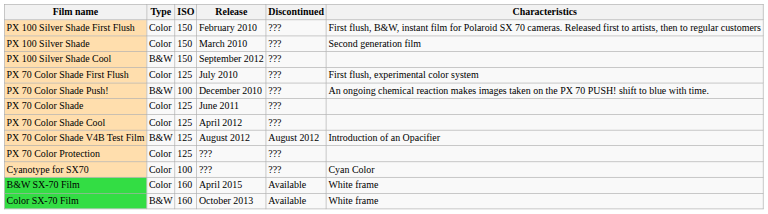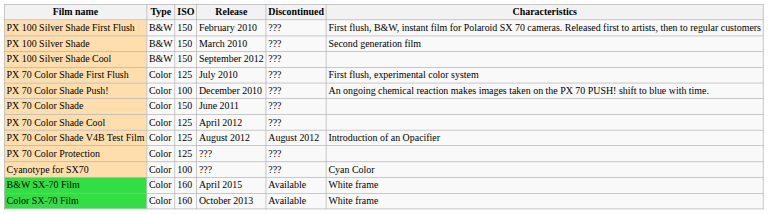 <table class="wikitable sortable mw-collapsible">
 <tr>
 <th>Film name</th>
 <th>Type</th>
 <th>ISO</th>
 <th>Release</th>
 <th>Discontinued</th>
 <th>Characteristics</th>
 </tr>
 <tr>
 <td style="background:#ffdead">PX 100 Silver Shade First Flush</td>
-<td>Color</td>
+<td>B&W</td>
 <td>150</td>
 <td>February 2010</td>
 <td>???</td>
 <td>First flush, B&W, instant film for Polaroid SX 70 cameras. Released first to artists, then to regular customers</td>
 </tr>
 <tr>
 <td style="background:#ffdead">PX 100 Silver Shade</td>
-<td>Color</td>
+<td>B&W</td>
 <td>150</td>
 <td>March 2010</td>
 <td>???</td>
 <td>Second generation film</td>
 </tr>
 <tr>
 <td style="background:#ffdead">PX 100 Silver Shade Cool</td>
 <td>B&W</td>
 <td>150</td>
 <td>September 2012</td>
 <td>???</td>
 <td></td>
 </tr>
 <tr>
 <td style="background:#ffdead">PX 70 Color Shade First Flush</td>
 <td>Color</td>
 <td>125</td>
 <td>July 2010</td>
 <td>???</td>
 <td>First flush,  experimental color system</td>
 </tr>
 <tr>
 <td style="background:#ffdead">PX 70 Color Shade Push!</td>
-<td>B&W</td>
+<td>Color</td>
 <td>100</td>
 <td>December 2010</td>
 <td>???</td>
 <td>An ongoing chemical reaction makes images taken on the PX 70 PUSH! shift to blue with time.</td>
 </tr>
 <tr>
 <td style="background:#ffdead">PX 70 Color Shade</td>
 <td>Color</td>
-<td>125</td>
+<td>150</td>
 <td>June 2011</td>
 <td>???</td>
 <td></td>
 </tr>
 <tr>
 <td style="background:#ffdead">PX 70 Color Shade Cool</td>
 <td>Color</td>
 <td>125</td>
 <td>April 2012</td>
 <td>???</td>
 <td></td>
 </tr>
 <tr>
 <td style="background:#ffdead">PX 70 Color Shade V4B Test Film</td>
-<td>B&W</td>
+<td>Color</td>
 <td>125</td>
 <td>August 2012</td>
 <td>August 2012</td>
 <td>Introduction of an Opacifier</td>
 </tr>
 <tr>
 <td style="background:#ffdead">PX 70 Color Protection</td>
 <td>Color</td>
 <td>125</td>
 <td>???</td>
 <td>???</td>
 <td></td>
 </tr>
 <tr>
 <td style="background:#ffdead">Cyanotype for SX70</td>
 <td>Color</td>
 <td>100</td>
 <td>???</td>
 <td>???</td>
 <td>Cyan Color</td>
 </tr>
 <tr>
 <td style="background:#3d4;">B&W SX-70 Film</td>
 <td>Color</td>
 <td>160</td>
 <td>April 2015</td>
 <td>Available</td>
 <td>White frame</td>
 </tr>
 <tr>
 <td style="background:#3d4;">Color SX-70 Film</td>
-<td>B&W</td>
+<td>Color</td>
 <td>160</td>
 <td>October 2013</td>
 <td>Available</td>
 <td>White frame</td>
 </tr>
 </table>
